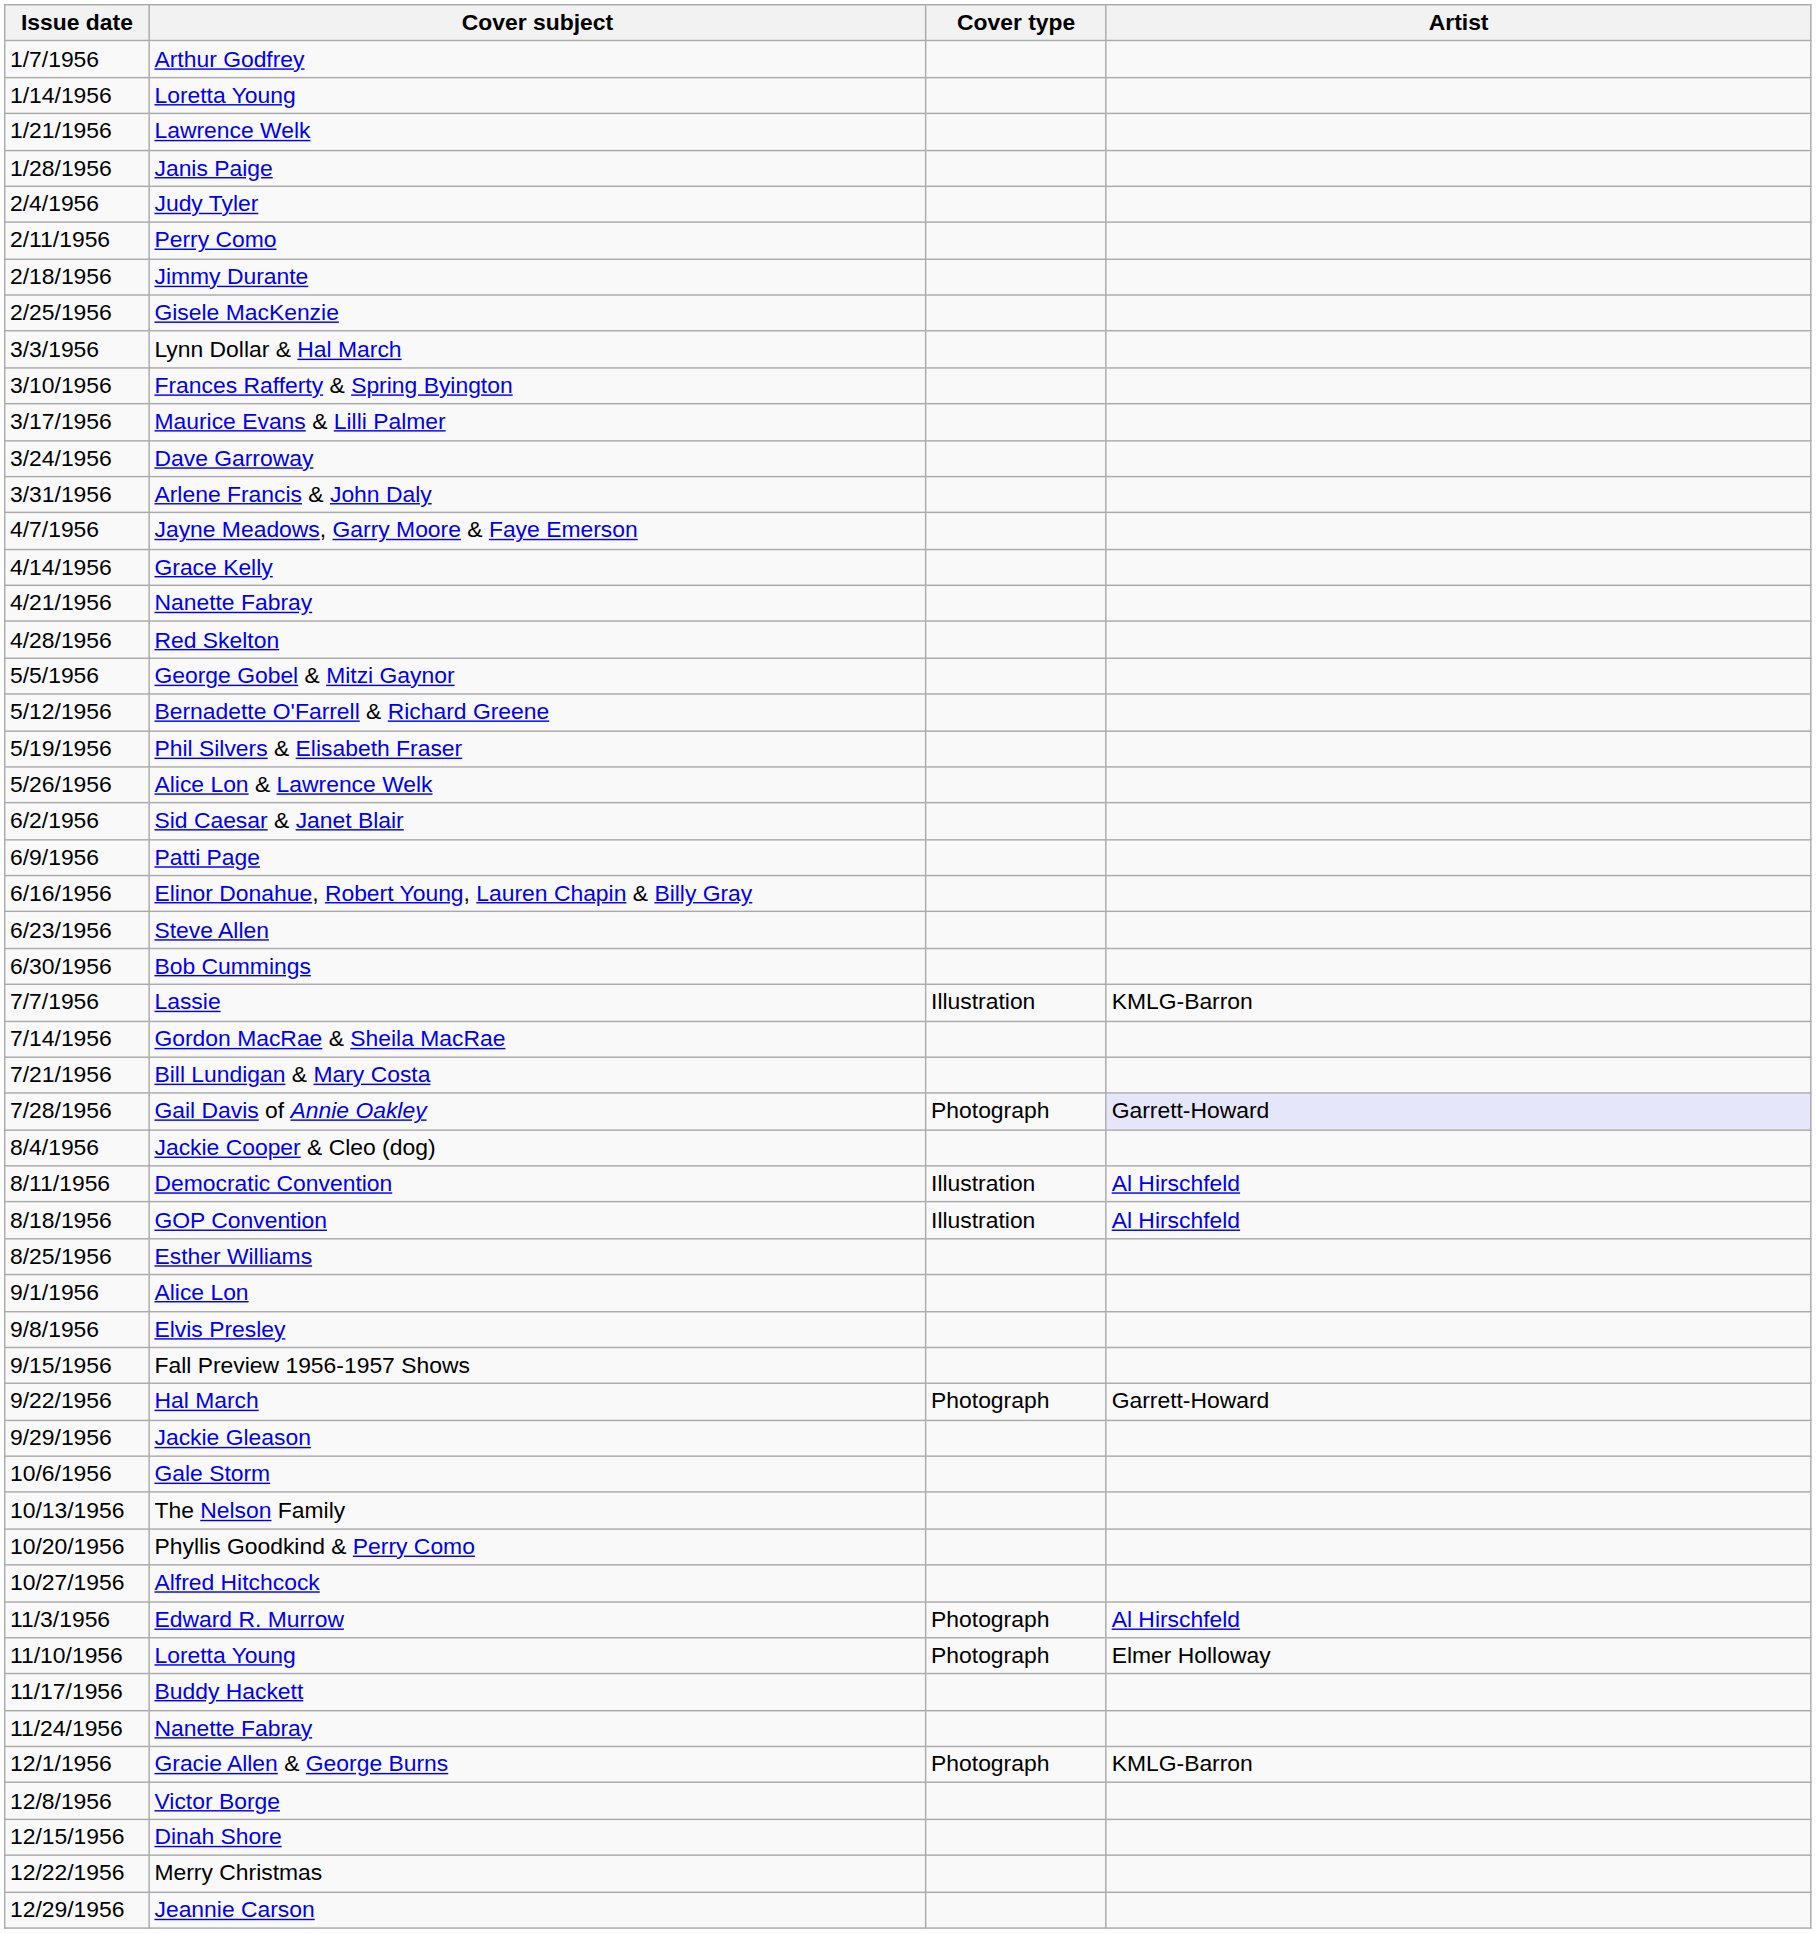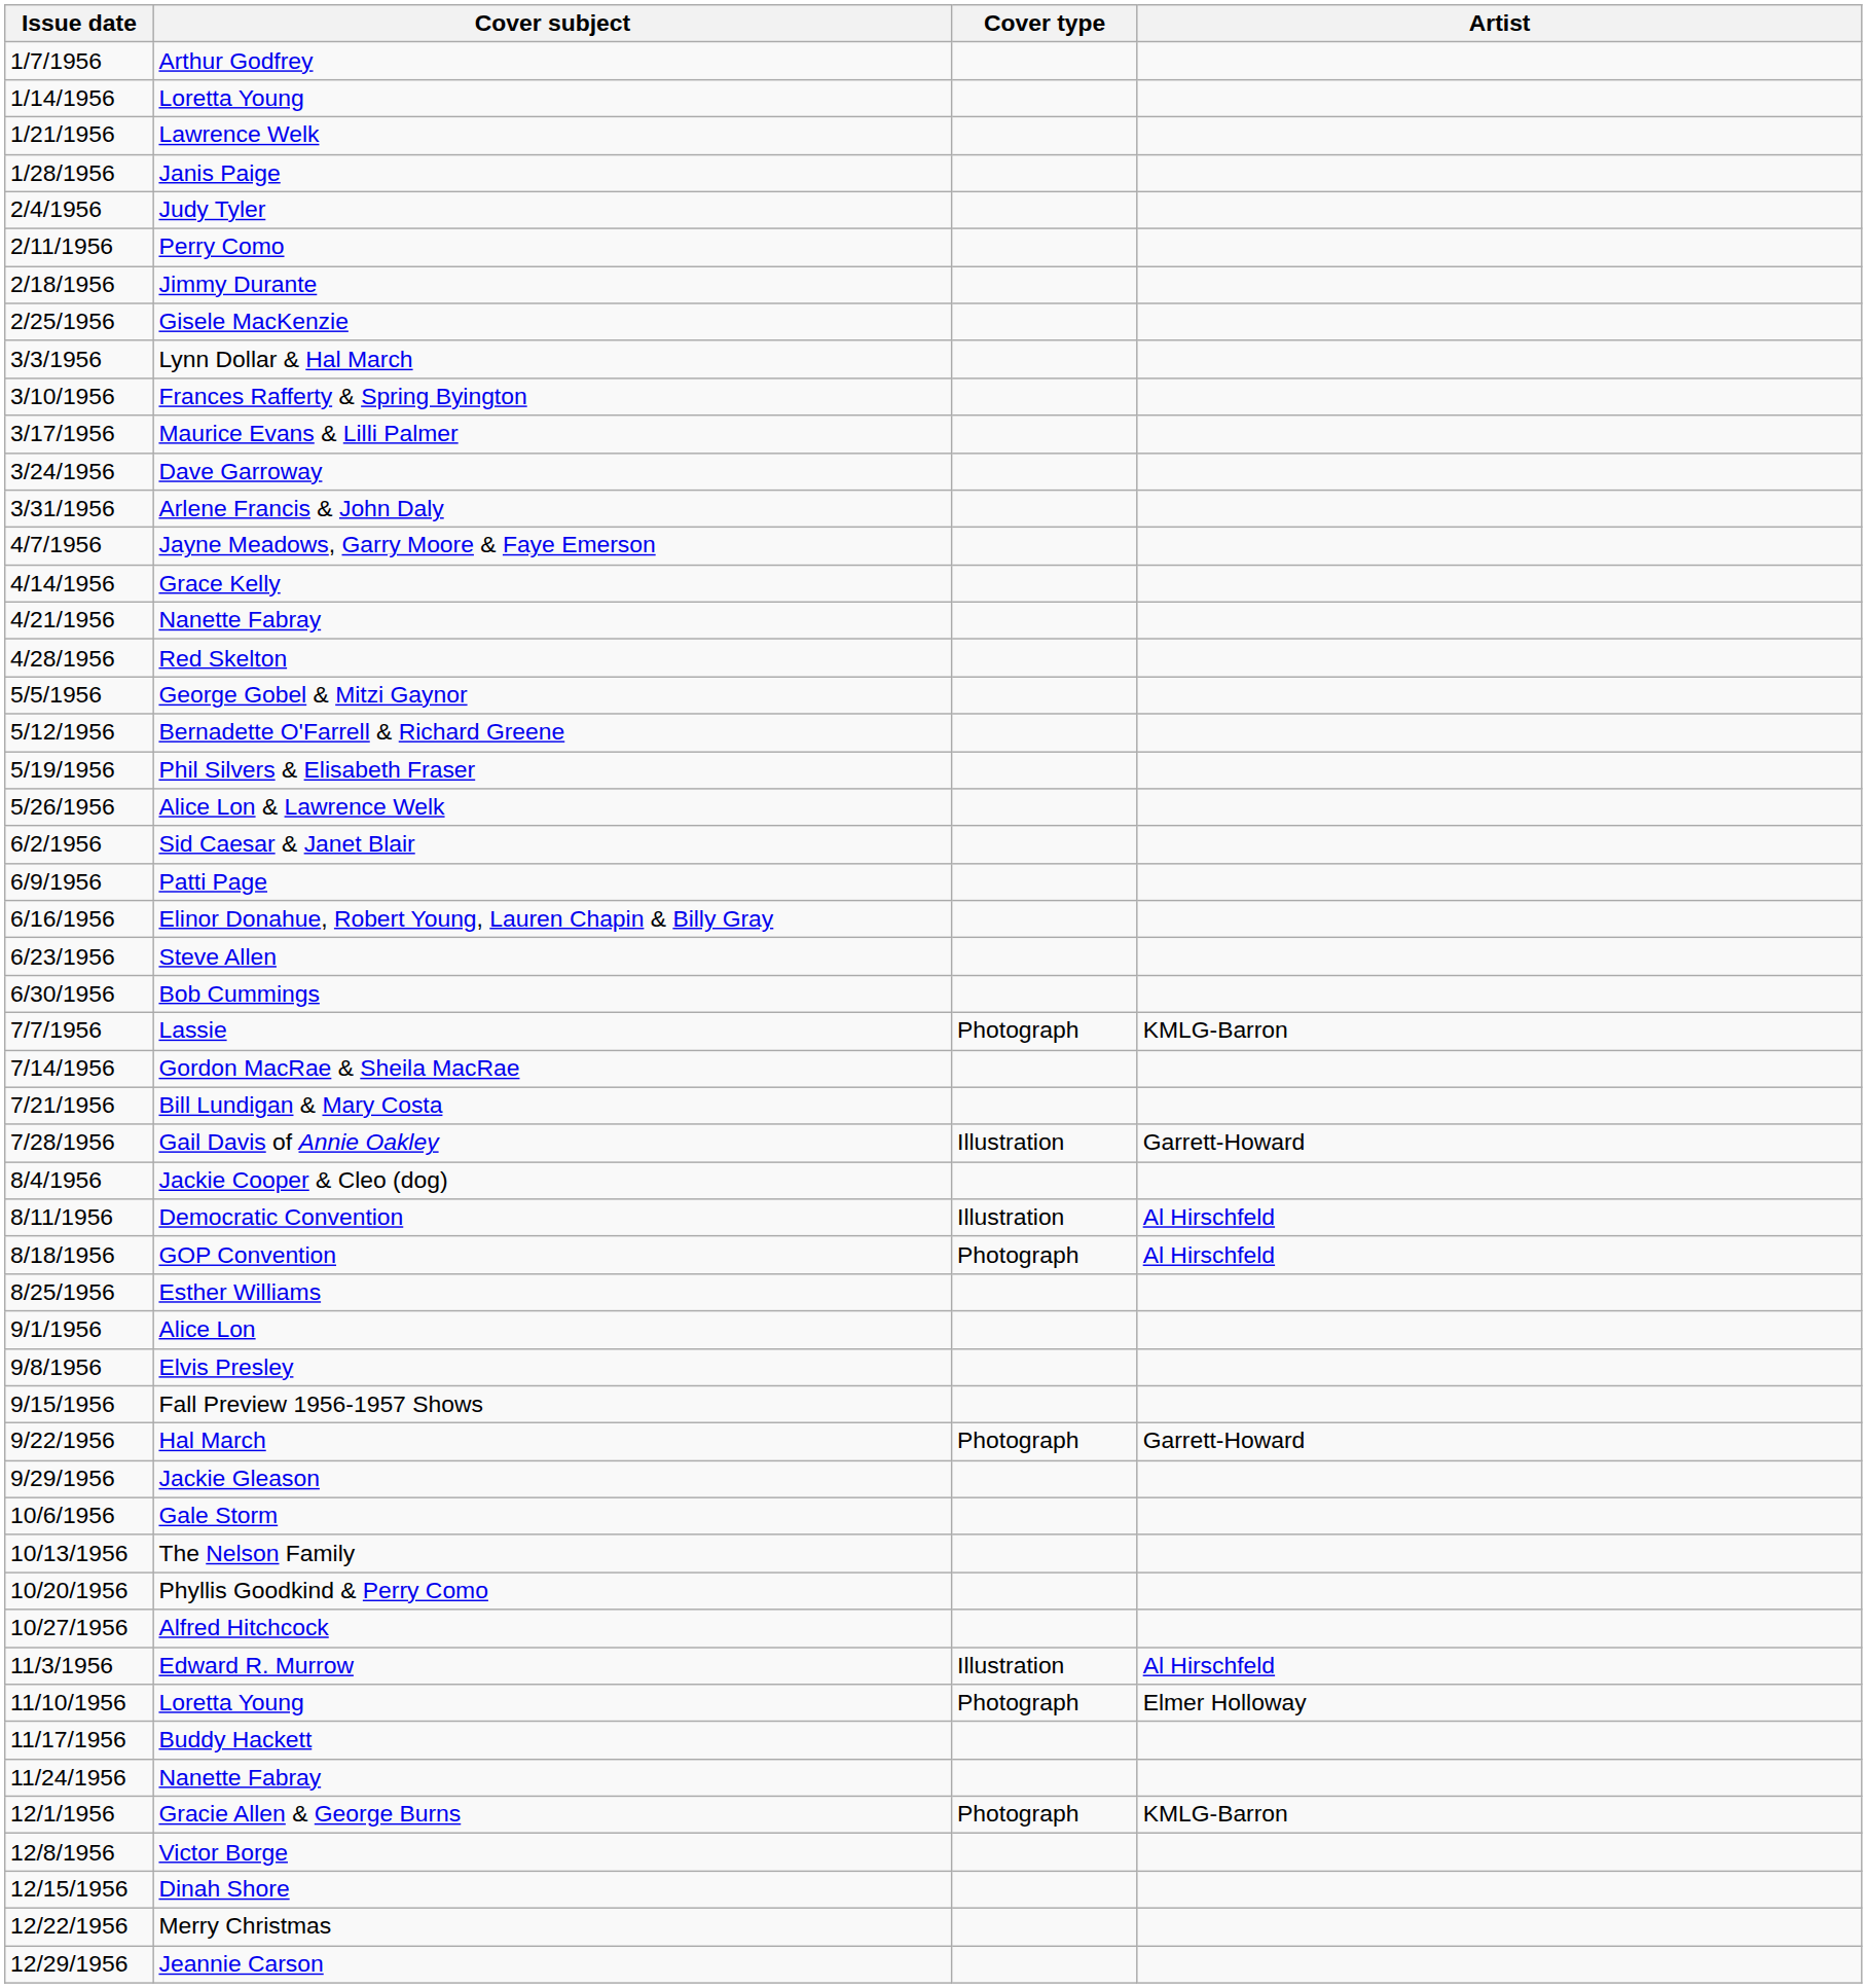 <table class="wikitable sortable" width=100% style="font-size:100%;">
 <tr>
 <th width=8%>Issue date</th>
 <th width=43%>Cover subject</th>
 <th width=10%>Cover type</th>
 <th width=39%>Artist</th>
 </tr>
 <tr>
 <td>1/7/1956</td>
 <td><a href='#'>Arthur Godfrey</a></td>
 <td></td>
 <td></td>
 </tr>
 <tr>
 <td>1/14/1956</td>
 <td><a href='#'>Loretta Young</a></td>
 <td></td>
 <td></td>
 </tr>
 <tr>
 <td>1/21/1956</td>
 <td><a href='#'>Lawrence Welk</a></td>
 <td></td>
 <td></td>
 </tr>
 <tr>
 <td>1/28/1956</td>
 <td><a href='#'>Janis Paige</a></td>
 <td></td>
 <td></td>
 </tr>
 <tr>
 <td>2/4/1956</td>
 <td><a href='#'>Judy Tyler</a></td>
 <td></td>
 <td></td>
 </tr>
 <tr>
 <td>2/11/1956</td>
 <td><a href='#'>Perry Como</a></td>
 <td></td>
 <td></td>
 </tr>
 <tr>
 <td>2/18/1956</td>
 <td><a href='#'>Jimmy Durante</a></td>
 <td></td>
 <td></td>
 </tr>
 <tr>
 <td>2/25/1956</td>
 <td><a href='#'>Gisele MacKenzie</a></td>
 <td></td>
 <td></td>
 </tr>
 <tr>
 <td>3/3/1956</td>
 <td>Lynn Dollar & <a href='#'>Hal March</a></td>
 <td></td>
 <td></td>
 </tr>
 <tr>
 <td>3/10/1956</td>
 <td><a href='#'>Frances Rafferty</a> & <a href='#'>Spring Byington</a></td>
 <td></td>
 <td></td>
 </tr>
 <tr>
 <td>3/17/1956</td>
 <td><a href='#'>Maurice Evans</a> & <a href='#'>Lilli Palmer</a></td>
 <td></td>
 <td></td>
 </tr>
 <tr>
 <td>3/24/1956</td>
 <td><a href='#'>Dave Garroway</a></td>
 <td></td>
 <td></td>
 </tr>
 <tr>
 <td>3/31/1956</td>
 <td><a href='#'>Arlene Francis</a> & <a href='#'>John Daly</a></td>
 <td></td>
 <td></td>
 </tr>
 <tr>
 <td>4/7/1956</td>
 <td><a href='#'>Jayne Meadows</a>, <a href='#'>Garry Moore</a> & <a href='#'>Faye Emerson</a></td>
 <td></td>
 <td></td>
 </tr>
 <tr>
 <td>4/14/1956</td>
 <td><a href='#'>Grace Kelly</a></td>
 <td></td>
 <td></td>
 </tr>
 <tr>
 <td>4/21/1956</td>
 <td><a href='#'>Nanette Fabray</a></td>
 <td></td>
 <td></td>
 </tr>
 <tr>
 <td>4/28/1956</td>
 <td><a href='#'>Red Skelton</a></td>
 <td></td>
 <td></td>
 </tr>
 <tr>
 <td>5/5/1956</td>
 <td><a href='#'>George Gobel</a> & <a href='#'>Mitzi Gaynor</a></td>
 <td></td>
 <td></td>
 </tr>
 <tr>
 <td>5/12/1956</td>
 <td><a href='#'>Bernadette O'Farrell</a> & <a href='#'>Richard Greene</a></td>
 <td></td>
 <td></td>
 </tr>
 <tr>
 <td>5/19/1956</td>
 <td><a href='#'>Phil Silvers</a> & <a href='#'>Elisabeth Fraser</a></td>
 <td></td>
 <td></td>
 </tr>
 <tr>
 <td>5/26/1956</td>
 <td><a href='#'>Alice Lon</a> & <a href='#'>Lawrence Welk</a></td>
 <td></td>
 <td></td>
 </tr>
 <tr>
 <td>6/2/1956</td>
 <td><a href='#'>Sid Caesar</a> & <a href='#'>Janet Blair</a></td>
 <td></td>
 <td></td>
 </tr>
 <tr>
 <td>6/9/1956</td>
 <td><a href='#'>Patti Page</a></td>
 <td></td>
 <td></td>
 </tr>
 <tr>
 <td>6/16/1956</td>
 <td><a href='#'>Elinor Donahue</a>, <a href='#'>Robert Young</a>, <a href='#'>Lauren Chapin</a> & <a href='#'>Billy Gray</a></td>
 <td></td>
 <td></td>
 </tr>
 <tr>
 <td>6/23/1956</td>
 <td><a href='#'>Steve Allen</a></td>
 <td></td>
 <td></td>
 </tr>
 <tr>
 <td>6/30/1956</td>
 <td><a href='#'>Bob Cummings</a></td>
 <td></td>
 <td></td>
 </tr>
 <tr>
 <td>7/7/1956</td>
 <td><a href='#'>Lassie</a></td>
-<td>Illustration</td>
+<td>Photograph</td>
 <td>KMLG-Barron</td>
 </tr>
 <tr>
 <td>7/14/1956</td>
 <td><a href='#'>Gordon MacRae</a> & <a href='#'>Sheila MacRae</a></td>
 <td></td>
 <td></td>
 </tr>
 <tr>
 <td>7/21/1956</td>
 <td><a href='#'>Bill Lundigan</a> & <a href='#'>Mary Costa</a></td>
 <td></td>
 <td></td>
 </tr>
 <tr>
 <td>7/28/1956</td>
 <td><a href='#'>Gail Davis</a> of <em><a href='#'>Annie Oakley</a></em></td>
-<td>Photograph</td>
-<td style="background: lavender;">Garrett-Howard</td>
+<td>Illustration</td>
+<td>Garrett-Howard</td>
 </tr>
 <tr>
 <td>8/4/1956</td>
 <td><a href='#'>Jackie Cooper</a> & Cleo (dog)</td>
 <td></td>
 <td></td>
 </tr>
 <tr>
 <td>8/11/1956</td>
 <td><a href='#'>Democratic Convention</a></td>
 <td>Illustration</td>
 <td><a href='#'>Al Hirschfeld</a></td>
 </tr>
 <tr>
 <td>8/18/1956</td>
 <td><a href='#'>GOP Convention</a></td>
-<td>Illustration</td>
+<td>Photograph</td>
 <td><a href='#'>Al Hirschfeld</a></td>
 </tr>
 <tr>
 <td>8/25/1956</td>
 <td><a href='#'>Esther Williams</a></td>
 <td></td>
 <td></td>
 </tr>
 <tr>
 <td>9/1/1956</td>
 <td><a href='#'>Alice Lon</a></td>
 <td></td>
 <td></td>
 </tr>
 <tr>
 <td>9/8/1956</td>
 <td><a href='#'>Elvis Presley</a></td>
 <td></td>
 <td></td>
 </tr>
 <tr>
 <td>9/15/1956</td>
 <td>Fall Preview 1956-1957 Shows</td>
 <td></td>
 <td></td>
 </tr>
 <tr>
 <td>9/22/1956</td>
 <td><a href='#'>Hal March</a></td>
 <td>Photograph</td>
 <td>Garrett-Howard</td>
 </tr>
 <tr>
 <td>9/29/1956</td>
 <td><a href='#'>Jackie Gleason</a></td>
 <td></td>
 <td></td>
 </tr>
 <tr>
 <td>10/6/1956</td>
 <td><a href='#'>Gale Storm</a></td>
 <td></td>
 <td></td>
 </tr>
 <tr>
 <td>10/13/1956</td>
 <td>The <a href='#'>Nelson</a> Family</td>
 <td></td>
 <td></td>
 </tr>
 <tr>
 <td>10/20/1956</td>
 <td>Phyllis Goodkind & <a href='#'>Perry Como</a></td>
 <td></td>
 <td></td>
 </tr>
 <tr>
 <td>10/27/1956</td>
 <td><a href='#'>Alfred Hitchcock</a></td>
 <td></td>
 <td></td>
 </tr>
 <tr>
 <td>11/3/1956</td>
 <td><a href='#'>Edward R. Murrow</a></td>
-<td>Photograph</td>
+<td>Illustration</td>
 <td><a href='#'>Al Hirschfeld</a></td>
 </tr>
 <tr>
 <td>11/10/1956</td>
 <td><a href='#'>Loretta Young</a></td>
 <td>Photograph</td>
 <td>Elmer Holloway</td>
 </tr>
 <tr>
 <td>11/17/1956</td>
 <td><a href='#'>Buddy Hackett</a></td>
 <td></td>
 <td></td>
 </tr>
 <tr>
 <td>11/24/1956</td>
 <td><a href='#'>Nanette Fabray</a></td>
 <td></td>
 <td></td>
 </tr>
 <tr>
 <td>12/1/1956</td>
 <td><a href='#'>Gracie Allen</a> & <a href='#'>George Burns</a></td>
 <td>Photograph</td>
 <td>KMLG-Barron</td>
 </tr>
 <tr>
 <td>12/8/1956</td>
 <td><a href='#'>Victor Borge</a></td>
 <td></td>
 <td></td>
 </tr>
 <tr>
 <td>12/15/1956</td>
 <td><a href='#'>Dinah Shore</a></td>
 <td></td>
 <td></td>
 </tr>
 <tr>
 <td>12/22/1956</td>
 <td>Merry Christmas</td>
 <td></td>
 <td></td>
 </tr>
 <tr>
 <td>12/29/1956</td>
 <td><a href='#'>Jeannie Carson</a></td>
 <td></td>
 <td></td>
 </tr>
 </table>
